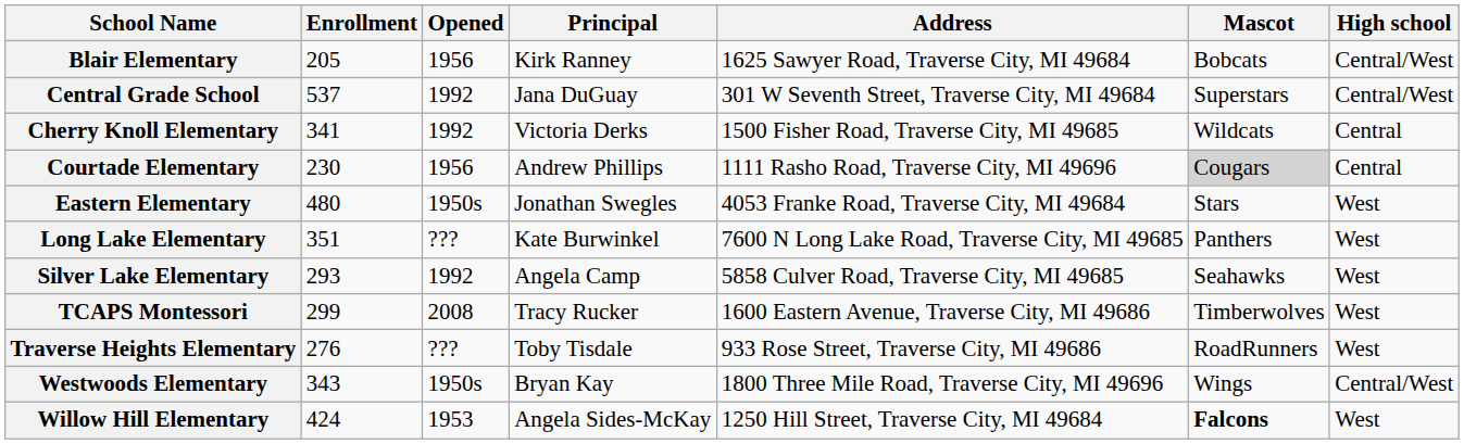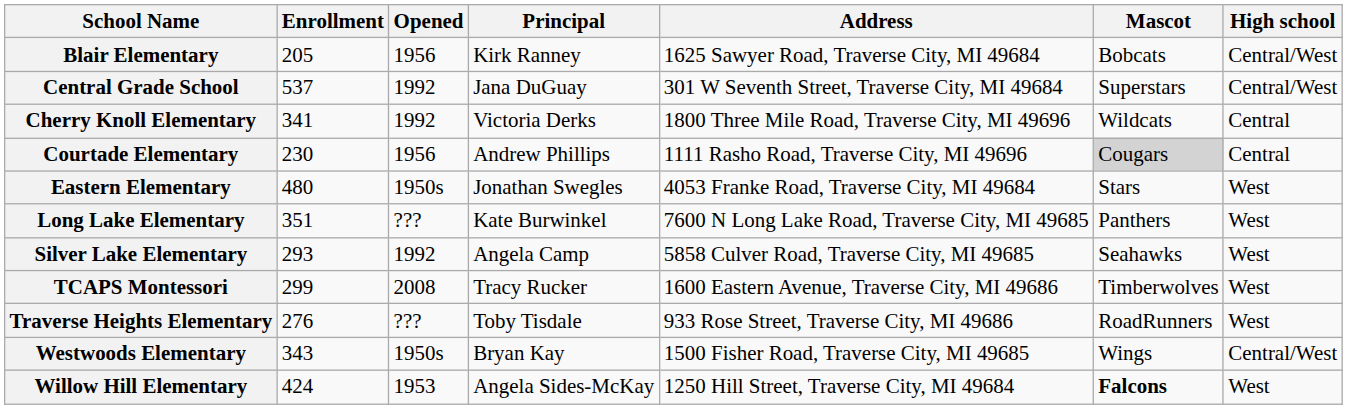 <table class="wikitable sortable plainrowheaders">
 <tr>
 <th scope="col">School Name</th>
 <th>Enrollment</th>
 <th scope="col">Opened</th>
 <th scope="col">Principal</th>
 <th scope="col">Address</th>
 <th scope="col">Mascot</th>
 <th scope="col">High school</th>
 </tr>
 <tr>
 <th scope="row">Blair Elementary</th>
 <td>205</td>
 <td>1956</td>
 <td>Kirk Ranney</td>
 <td>1625 Sawyer Road, Traverse City, MI 49684</td>
 <td>Bobcats</td>
 <td>Central/West</td>
 </tr>
 <tr>
 <th scope="row">Central Grade School</th>
 <td>537</td>
 <td>1992</td>
 <td>Jana DuGuay</td>
 <td>301 W Seventh Street, Traverse City, MI 49684</td>
 <td>Superstars</td>
 <td>Central/West</td>
 </tr>
 <tr>
 <th scope="row">Cherry Knoll Elementary</th>
 <td>341</td>
 <td>1992</td>
 <td>Victoria Derks</td>
-<td>1500 Fisher Road, Traverse City, MI 49685</td>
+<td>1800 Three Mile Road, Traverse City, MI 49696</td>
 <td>Wildcats</td>
 <td>Central</td>
 </tr>
 <tr>
 <th scope="row">Courtade Elementary</th>
 <td>230</td>
 <td>1956</td>
 <td>Andrew Phillips</td>
 <td>1111 Rasho Road, Traverse City, MI 49696</td>
 <td style="background: lightgrey;">Cougars</td>
 <td>Central</td>
 </tr>
 <tr>
 <th scope="row">Eastern Elementary</th>
 <td>480</td>
 <td>1950s</td>
 <td>Jonathan Swegles</td>
 <td>4053 Franke Road, Traverse City, MI 49684</td>
 <td>Stars</td>
 <td>West</td>
 </tr>
 <tr>
 <th scope="row">Long Lake Elementary</th>
 <td>351</td>
 <td>???</td>
 <td>Kate Burwinkel</td>
 <td>7600 N Long Lake Road, Traverse City, MI 49685</td>
 <td>Panthers</td>
 <td>West</td>
 </tr>
 <tr>
 <th scope="row">Silver Lake Elementary</th>
 <td>293</td>
 <td>1992</td>
 <td>Angela Camp</td>
 <td>5858 Culver Road, Traverse City, MI 49685</td>
 <td>Seahawks</td>
 <td>West</td>
 </tr>
 <tr>
 <th scope="row">TCAPS Montessori</th>
 <td>299</td>
 <td>2008</td>
 <td>Tracy Rucker</td>
 <td>1600 Eastern Avenue, Traverse City, MI 49686</td>
 <td>Timberwolves</td>
 <td>West</td>
 </tr>
 <tr>
 <th scope="row">Traverse Heights Elementary</th>
 <td>276</td>
 <td>???</td>
 <td>Toby Tisdale</td>
 <td>933 Rose Street, Traverse City, MI 49686</td>
 <td>RoadRunners</td>
 <td>West</td>
 </tr>
 <tr>
 <th scope="row">Westwoods Elementary</th>
 <td>343</td>
 <td>1950s</td>
 <td>Bryan Kay</td>
-<td>1800 Three Mile Road, Traverse City, MI 49696</td>
+<td>1500 Fisher Road, Traverse City, MI 49685</td>
 <td>Wings</td>
 <td>Central/West</td>
 </tr>
 <tr>
 <th scope="row">Willow Hill Elementary</th>
 <td>424</td>
 <td>1953</td>
 <td>Angela Sides-McKay</td>
 <td>1250 Hill Street, Traverse City, MI 49684</td>
 <td><strong>Falcons</strong></td>
 <td>West</td>
 </tr>
 </table>
